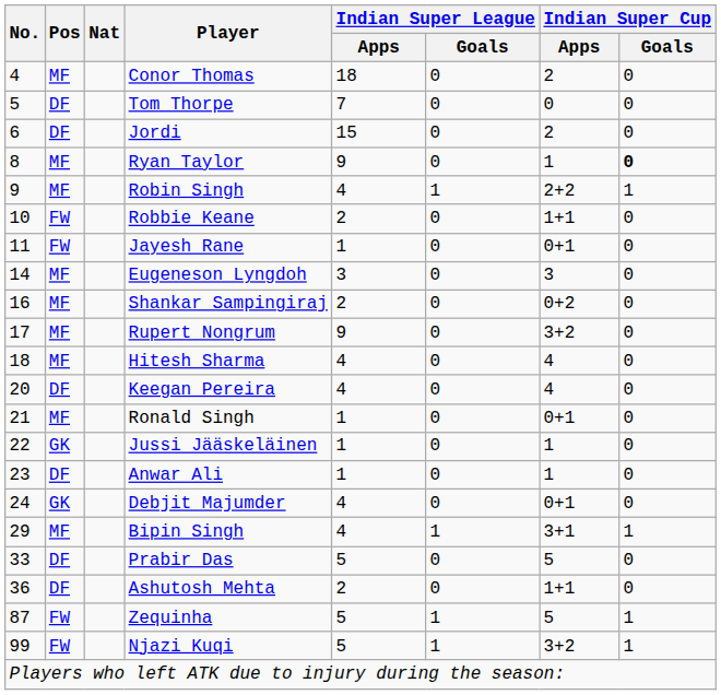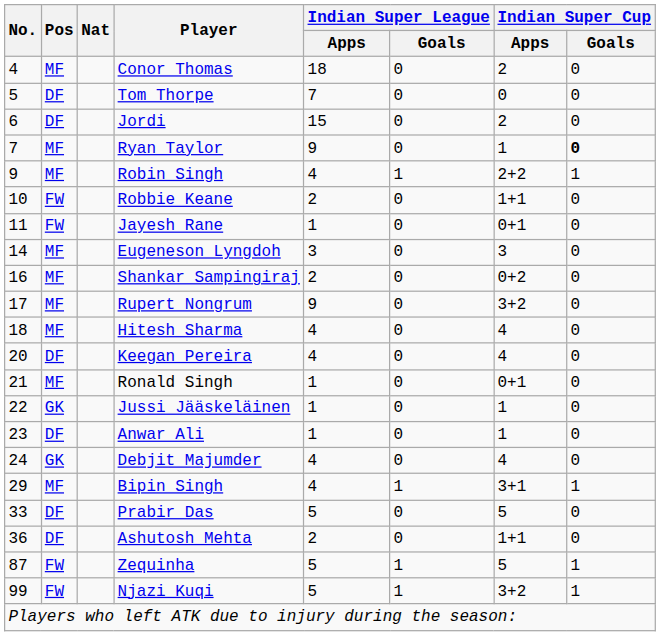 <table class="wikitable">
 <tr>
 <th rowspan="2"><abbr>No.</abbr></th>
 <th rowspan="2"><abbr>Pos</abbr></th>
 <th rowspan="2"><abbr>Nat</abbr></th>
 <th rowspan="2">Player</th>
 <th colspan="2" rowspan="1"><a href='#'>Indian Super League</a></th>
 <th colspan="2" rowspan="1"><a href='#'>Indian Super Cup</a></th>
 </tr>
 <tr>
 <th>Apps</th>
 <th>Goals</th>
 <th>Apps</th>
 <th>Goals</th>
 </tr>
 <tr>
 <td>4</td>
 <td><a href='#'>MF</a></td>
 <td></td>
 <td><a href='#'>Conor Thomas</a></td>
 <td>18</td>
 <td>0</td>
 <td>2</td>
 <td>0</td>
 </tr>
 <tr>
 <td>5</td>
 <td><a href='#'>DF</a></td>
 <td></td>
 <td><a href='#'>Tom Thorpe</a></td>
 <td>7</td>
 <td>0</td>
 <td>0</td>
 <td>0</td>
 </tr>
 <tr>
 <td>6</td>
 <td><a href='#'>DF</a></td>
 <td></td>
 <td><a href='#'>Jordi</a></td>
 <td>15</td>
 <td>0</td>
 <td>2</td>
 <td>0</td>
 </tr>
 <tr>
-<td>8</td>
+<td>7</td>
 <td><a href='#'>MF</a></td>
 <td></td>
 <td><a href='#'>Ryan Taylor</a></td>
 <td>9</td>
 <td>0</td>
 <td>1</td>
 <td><strong>0</strong></td>
 </tr>
 <tr>
 <td>9</td>
 <td><a href='#'>MF</a></td>
 <td></td>
 <td><a href='#'>Robin Singh</a></td>
 <td>4</td>
 <td>1</td>
 <td>2+2</td>
 <td>1</td>
 </tr>
 <tr>
 <td>10</td>
 <td><a href='#'>FW</a></td>
 <td></td>
 <td><a href='#'>Robbie Keane</a></td>
 <td>2</td>
 <td>0</td>
 <td>1+1</td>
 <td>0</td>
 </tr>
 <tr>
 <td>11</td>
 <td><a href='#'>FW</a></td>
 <td></td>
 <td><a href='#'>Jayesh Rane</a></td>
 <td>1</td>
 <td>0</td>
 <td>0+1</td>
 <td>0</td>
 </tr>
 <tr>
 <td>14</td>
 <td><a href='#'>MF</a></td>
 <td></td>
 <td><a href='#'>Eugeneson Lyngdoh</a></td>
 <td>3</td>
 <td>0</td>
 <td>3</td>
 <td>0</td>
 </tr>
 <tr>
 <td>16</td>
 <td><a href='#'>MF</a></td>
 <td></td>
 <td><a href='#'>Shankar Sampingiraj</a></td>
 <td>2</td>
 <td>0</td>
 <td>0+2</td>
 <td>0</td>
 </tr>
 <tr>
 <td>17</td>
 <td><a href='#'>MF</a></td>
 <td></td>
 <td><a href='#'>Rupert Nongrum</a></td>
 <td>9</td>
 <td>0</td>
 <td>3+2</td>
 <td>0</td>
 </tr>
 <tr>
 <td>18</td>
 <td><a href='#'>MF</a></td>
 <td></td>
 <td><a href='#'>Hitesh Sharma</a></td>
 <td>4</td>
 <td>0</td>
 <td>4</td>
 <td>0</td>
 </tr>
 <tr>
 <td>20</td>
 <td><a href='#'>DF</a></td>
 <td></td>
 <td><a href='#'>Keegan Pereira</a></td>
 <td>4</td>
 <td>0</td>
 <td>4</td>
 <td>0</td>
 </tr>
 <tr>
 <td>21</td>
 <td><a href='#'>MF</a></td>
 <td></td>
 <td>Ronald Singh</td>
 <td>1</td>
 <td>0</td>
 <td>0+1</td>
 <td>0</td>
 </tr>
 <tr>
 <td>22</td>
 <td><a href='#'>GK</a></td>
 <td></td>
 <td><a href='#'>Jussi Jääskeläinen</a></td>
 <td>1</td>
 <td>0</td>
 <td>1</td>
 <td>0</td>
 </tr>
 <tr>
 <td>23</td>
 <td><a href='#'>DF</a></td>
 <td></td>
 <td><a href='#'>Anwar Ali</a></td>
 <td>1</td>
 <td>0</td>
 <td>1</td>
 <td>0</td>
 </tr>
 <tr>
 <td>24</td>
 <td><a href='#'>GK</a></td>
 <td></td>
 <td><a href='#'>Debjit Majumder</a></td>
 <td>4</td>
 <td>0</td>
-<td>0+1</td>
+<td>4</td>
 <td>0</td>
 </tr>
 <tr>
 <td>29</td>
 <td><a href='#'>MF</a></td>
 <td></td>
 <td><a href='#'>Bipin Singh</a></td>
 <td>4</td>
 <td>1</td>
 <td>3+1</td>
 <td>1</td>
 </tr>
 <tr>
 <td>33</td>
 <td><a href='#'>DF</a></td>
 <td></td>
 <td><a href='#'>Prabir Das</a></td>
 <td>5</td>
 <td>0</td>
 <td>5</td>
 <td>0</td>
 </tr>
 <tr>
 <td>36</td>
 <td><a href='#'>DF</a></td>
 <td></td>
 <td><a href='#'>Ashutosh Mehta</a></td>
 <td>2</td>
 <td>0</td>
 <td>1+1</td>
 <td>0</td>
 </tr>
 <tr>
 <td>87</td>
 <td><a href='#'>FW</a></td>
 <td></td>
 <td><a href='#'>Zequinha</a></td>
 <td>5</td>
 <td>1</td>
 <td>5</td>
 <td>1</td>
 </tr>
 <tr>
 <td>99</td>
 <td><a href='#'>FW</a></td>
 <td></td>
 <td><a href='#'>Njazi Kuqi</a></td>
 <td>5</td>
 <td>1</td>
 <td>3+2</td>
 <td>1</td>
 </tr>
 <tr>
 <td colspan="14"><em>Players who left ATK due to injury during the season:</em></td>
 </tr>
 </table>
